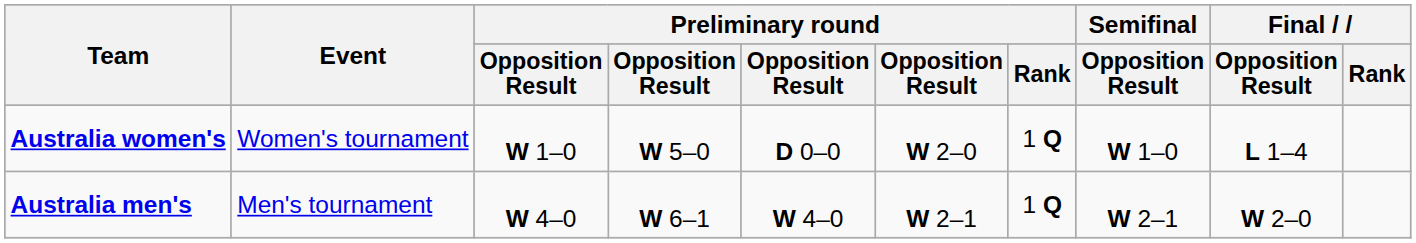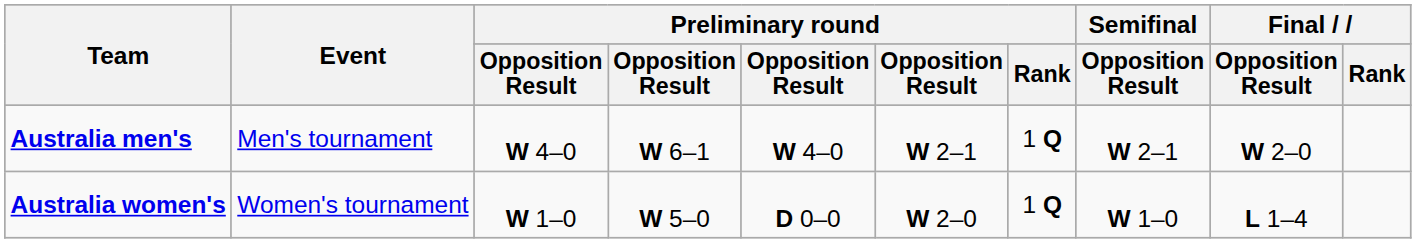 <table class=wikitable style=font-size:90%;text-align:center>
 <tr>
 <th rowspan=2>Team</th>
 <th rowspan=2>Event</th>
 <th colspan=5>Preliminary round</th>
 <th>Semifinal</th>
 <th colspan=2>Final /  / </th>
 </tr>
 <tr style=font-size:95%>
 <th>Opposition<br>Result</th>
 <th>Opposition<br>Result</th>
 <th>Opposition<br>Result</th>
 <th>Opposition<br>Result</th>
 <th>Rank</th>
 <th>Opposition<br>Result</th>
 <th>Opposition<br>Result</th>
 <th>Rank</th>
 </tr>
 <tr>
+<td align=left><strong><a href='#'>Australia men's</a></strong></td>
+<td align=left><a href='#'>Men's tournament</a></td>
+<td><br><strong>W</strong> 4–0</td>
+<td><br><strong>W</strong> 6–1</td>
+<td><br><strong>W</strong> 4–0</td>
+<td><br><strong>W</strong> 2–1</td>
+<td>1 <strong>Q</strong></td>
+<td><br><strong>W</strong> 2–1</td>
+<td><br><strong>W</strong> 2–0</td>
+<td></td>
+</tr>
+<tr>
 <td align=left><strong><a href='#'>Australia women's</a></strong></td>
 <td align=left><a href='#'>Women's tournament</a></td>
 <td><br><strong>W</strong> 1–0</td>
 <td><br><strong>W</strong> 5–0</td>
 <td><br><strong>D</strong> 0–0</td>
 <td><br><strong>W</strong> 2–0</td>
 <td>1 <strong>Q</strong></td>
 <td><br><strong>W</strong> 1–0</td>
 <td><br><strong>L</strong> 1–4</td>
 <td></td>
 </tr>
-<tr>
-<td align=left><strong><a href='#'>Australia men's</a></strong></td>
-<td align=left><a href='#'>Men's tournament</a></td>
-<td><br><strong>W</strong> 4–0</td>
-<td><br><strong>W</strong> 6–1</td>
-<td><br><strong>W</strong> 4–0</td>
-<td><br><strong>W</strong> 2–1</td>
-<td>1 <strong>Q</strong></td>
-<td><br><strong>W</strong> 2–1</td>
-<td><br><strong>W</strong> 2–0</td>
-<td></td>
-</tr>
 </table>
